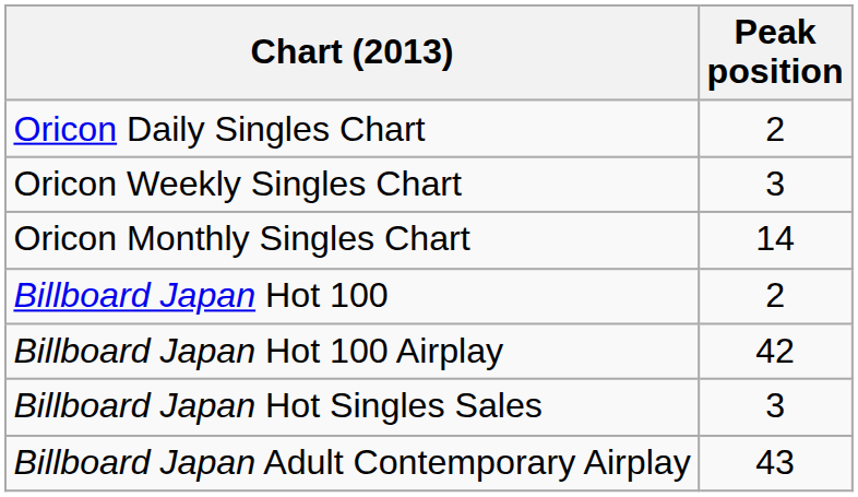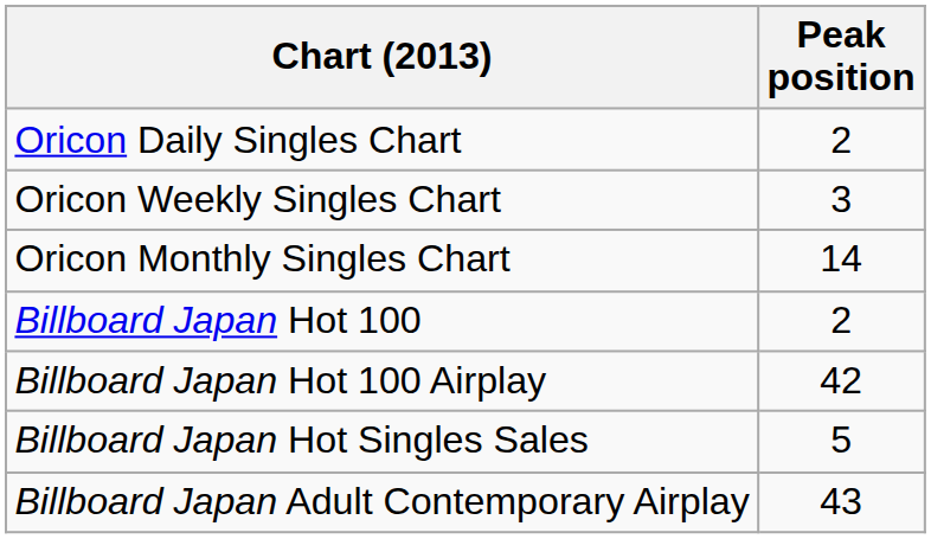 <table class="wikitable sortable" border="1">
 <tr>
 <th>Chart (2013)</th>
 <th>Peak<br>position</th>
 </tr>
 <tr>
 <td><a href='#'>Oricon</a> Daily Singles Chart</td>
 <td style="text-align:center;">2</td>
 </tr>
 <tr>
 <td>Oricon Weekly Singles Chart</td>
 <td style="text-align:center;">3</td>
 </tr>
 <tr>
 <td>Oricon Monthly Singles Chart</td>
 <td style="text-align:center;">14</td>
 </tr>
 <tr>
 <td><em><a href='#'>Billboard Japan</a></em> Hot 100</td>
 <td style="text-align:center;">2</td>
 </tr>
 <tr>
 <td><em>Billboard Japan</em> Hot 100 Airplay</td>
 <td style="text-align:center;">42</td>
 </tr>
 <tr>
 <td><em>Billboard Japan</em> Hot Singles Sales</td>
-<td style="text-align:center;">3</td>
+<td style="text-align:center;">5</td>
 </tr>
 <tr>
 <td><em>Billboard Japan</em> Adult Contemporary Airplay</td>
 <td style="text-align:center;">43</td>
 </tr>
 </table>
